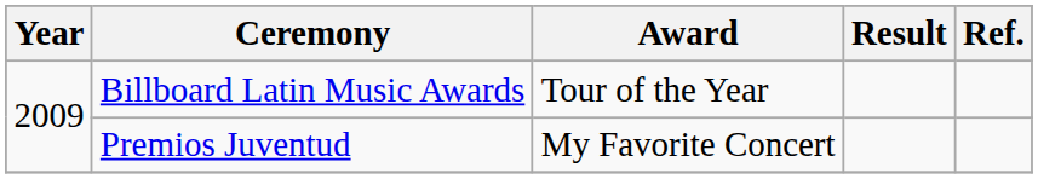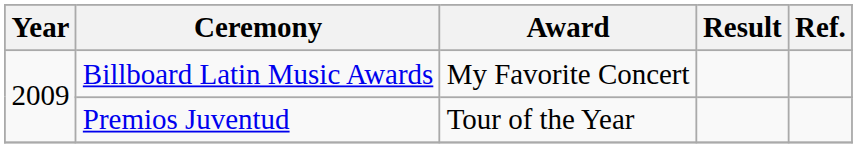 <table class="wikitable">
 <tr>
 <th align="left">Year</th>
 <th align="left">Ceremony</th>
 <th align="left">Award</th>
 <th align="left">Result</th>
 <th align="left">Ref.</th>
 </tr>
 <tr>
 <td rowspan="2">2009</td>
 <td><a href='#'>Billboard Latin Music Awards</a></td>
-<td>Tour of the Year</td>
+<td>My Favorite Concert</td>
 <td></td>
 <td></td>
 </tr>
 <tr>
 <td><a href='#'>Premios Juventud</a></td>
-<td>My Favorite Concert</td>
+<td>Tour of the Year</td>
 <td></td>
 <td></td>
 </tr>
 <tr>
 </tr>
 </table>
